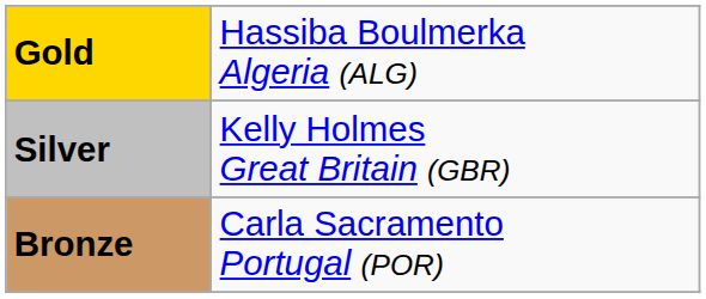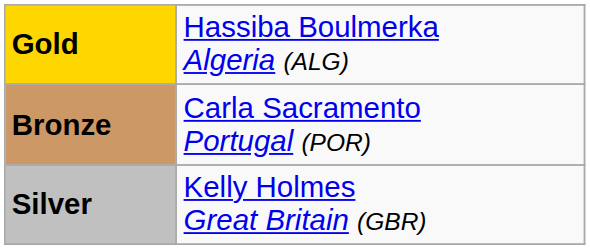 <table class="wikitable" width=25%>
 <tr>
 <td bgcolor="gold"><strong>Gold</strong></td>
 <td> <a href='#'>Hassiba Boulmerka</a><br><em><a href='#'>Algeria</a> <small>(ALG)</small></em></td>
 </tr>
 <tr>
+<td bgcolor="CC9966"><strong>Bronze</strong></td>
+<td> <a href='#'>Carla Sacramento</a><br><em><a href='#'>Portugal</a> <small>(POR)</small></em></td>
+</tr>
+<tr>
 <td bgcolor="silver"><strong>Silver</strong></td>
 <td> <a href='#'>Kelly Holmes</a><br><em><a href='#'>Great Britain</a> <small>(GBR)</small></em></td>
 </tr>
-<tr>
-<td bgcolor="CC9966"><strong>Bronze</strong></td>
-<td> <a href='#'>Carla Sacramento</a><br><em><a href='#'>Portugal</a> <small>(POR)</small></em></td>
-</tr>
 </table>
